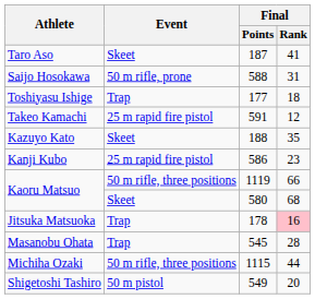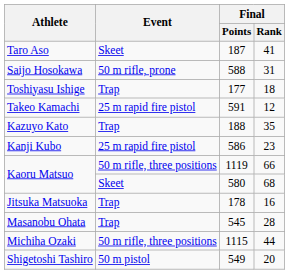 <table class="wikitable" style="font-size:90%">
 <tr>
 <th rowspan="2">Athlete</th>
 <th rowspan="2">Event</th>
 <th colspan=2>Final</th>
 </tr>
 <tr style="font-size:95%">
 <th>Points</th>
 <th>Rank</th>
 </tr>
 <tr align=center>
 <td align=left><a href='#'>Taro Aso</a></td>
 <td align=left rowspan=1><a href='#'>Skeet</a></td>
 <td>187</td>
 <td>41</td>
 </tr>
 <tr align=center>
 <td align=left><a href='#'>Saijo Hosokawa</a></td>
 <td align=left><a href='#'>50 m rifle, prone</a></td>
 <td>588</td>
 <td>31</td>
 </tr>
 <tr align=center>
 <td align=left><a href='#'>Toshiyasu Ishige</a></td>
 <td align=left rowspan=1><a href='#'>Trap</a></td>
 <td>177</td>
 <td>18</td>
 </tr>
 <tr align=center>
 <td align=left><a href='#'>Takeo Kamachi</a></td>
 <td align=left rowspan=1><a href='#'>25 m rapid fire pistol</a></td>
 <td>591</td>
 <td>12</td>
 </tr>
 <tr align=center>
 <td align=left><a href='#'>Kazuyo Kato</a></td>
-<td align=left rowspan=1><a href='#'>Skeet</a></td>
+<td align=left rowspan=1><a href='#'>Trap</a></td>
 <td>188</td>
 <td>35</td>
 </tr>
 <tr align=center>
 <td align=left><a href='#'>Kanji Kubo</a></td>
 <td align=left rowspan=1><a href='#'>25 m rapid fire pistol</a></td>
 <td>586</td>
 <td>23</td>
 </tr>
 <tr align=center>
 <td align=left rowspan=2><a href='#'>Kaoru Matsuo</a></td>
 <td align=left><a href='#'>50 m rifle, three positions</a></td>
 <td>1119</td>
 <td>66</td>
 </tr>
 <tr align=center>
 <td align=left rowspan=1><a href='#'>Skeet</a></td>
 <td>580</td>
 <td>68</td>
 </tr>
 <tr align=center>
 <td align=left><a href='#'>Jitsuka Matsuoka</a></td>
 <td align=left rowspan=1><a href='#'>Trap</a></td>
 <td>178</td>
-<td style="background: pink;">16</td>
+<td>16</td>
 </tr>
 <tr align=center>
 <td align=left><a href='#'>Masanobu Ohata</a></td>
 <td align=left rowspan=1><a href='#'>Trap</a></td>
 <td>545</td>
 <td>28</td>
 </tr>
 <tr align=center>
 <td align=left rowspan=1><a href='#'>Michiha Ozaki</a></td>
 <td align=left><a href='#'>50 m rifle, three positions</a></td>
 <td>1115</td>
 <td>44</td>
 </tr>
 <tr align=center>
 <td align=left><a href='#'>Shigetoshi Tashiro</a></td>
 <td align=left rowspan=1><a href='#'>50 m pistol</a></td>
 <td>549</td>
 <td>20</td>
 </tr>
 </table>
